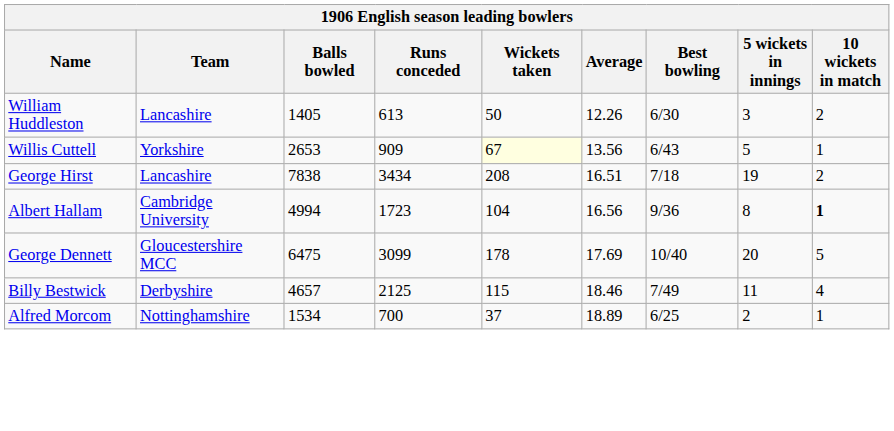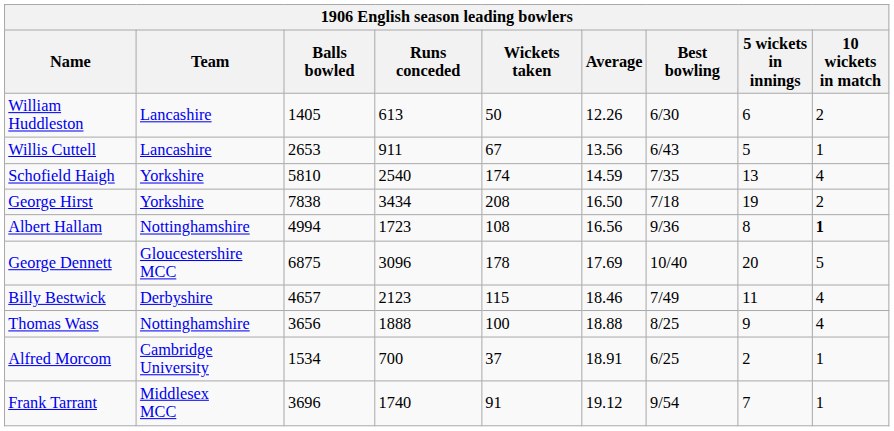 <table class="wikitable">
 <tr>
 <th bgcolor="#efefef" colspan="9">1906 English season leading bowlers</th>
 </tr>
 <tr bgcolor="#efefef">
 <th>Name</th>
 <th>Team</th>
 <th>Balls bowled</th>
 <th>Runs conceded</th>
 <th>Wickets taken</th>
 <th>Average</th>
 <th>Best bowling</th>
 <th>5 wickets<br>in innings</th>
 <th>10 wickets<br>in match</th>
 </tr>
 <tr>
 <td><a href='#'>William Huddleston</a></td>
 <td><a href='#'>Lancashire</a></td>
 <td>1405</td>
 <td>613</td>
 <td>50</td>
 <td>12.26</td>
 <td>6/30</td>
-<td>3</td>
+<td>6</td>
 <td>2</td>
 </tr>
 <tr>
 <td><a href='#'>Willis Cuttell</a></td>
-<td><a href='#'>Yorkshire</a></td>
+<td><a href='#'>Lancashire</a></td>
 <td>2653</td>
-<td>909</td>
-<td style="background: lightyellow;">67</td>
+<td>911</td>
+<td>67</td>
 <td>13.56</td>
 <td>6/43</td>
 <td>5</td>
 <td>1</td>
 </tr>
 <tr>
+<td><a href='#'>Schofield Haigh</a></td>
+<td><a href='#'>Yorkshire</a></td>
+<td>5810</td>
+<td>2540</td>
+<td>174</td>
+<td>14.59</td>
+<td>7/35</td>
+<td>13</td>
+<td>4</td>
+</tr>
+<tr>
 <td><a href='#'>George Hirst</a></td>
-<td><a href='#'>Lancashire</a></td>
+<td><a href='#'>Yorkshire</a></td>
 <td>7838</td>
 <td>3434</td>
 <td>208</td>
-<td>16.51</td>
+<td>16.50</td>
 <td>7/18</td>
 <td>19</td>
 <td>2</td>
 </tr>
 <tr>
 <td><a href='#'>Albert Hallam</a></td>
-<td><a href='#'>Cambridge University</a></td>
+<td><a href='#'>Nottinghamshire</a></td>
 <td>4994</td>
 <td>1723</td>
-<td>104</td>
+<td>108</td>
 <td>16.56</td>
 <td>9/36</td>
 <td>8</td>
 <td><strong>1</strong></td>
 </tr>
 <tr>
 <td><a href='#'>George Dennett</a></td>
 <td><a href='#'>Gloucestershire</a><br><a href='#'>MCC</a></td>
-<td>6475</td>
-<td>3099</td>
+<td>6875</td>
+<td>3096</td>
 <td>178</td>
 <td>17.69</td>
 <td>10/40</td>
 <td>20</td>
 <td>5</td>
 </tr>
 <tr>
 <td><a href='#'>Billy Bestwick</a></td>
 <td><a href='#'>Derbyshire</a></td>
 <td>4657</td>
-<td>2125</td>
+<td>2123</td>
 <td>115</td>
 <td>18.46</td>
 <td>7/49</td>
 <td>11</td>
 <td>4</td>
 </tr>
 <tr>
+<td><a href='#'>Thomas Wass</a></td>
+<td><a href='#'>Nottinghamshire</a></td>
+<td>3656</td>
+<td>1888</td>
+<td>100</td>
+<td>18.88</td>
+<td>8/25</td>
+<td>9</td>
+<td>4</td>
+</tr>
+<tr>
 <td><a href='#'>Alfred Morcom</a></td>
-<td><a href='#'>Nottinghamshire</a></td>
+<td><a href='#'>Cambridge University</a></td>
 <td>1534</td>
 <td>700</td>
 <td>37</td>
-<td>18.89</td>
+<td>18.91</td>
 <td>6/25</td>
 <td>2</td>
 <td>1</td>
 </tr>
+<tr>
+<td><a href='#'>Frank Tarrant</a></td>
+<td><a href='#'>Middlesex</a><br><a href='#'>MCC</a></td>
+<td>3696</td>
+<td>1740</td>
+<td>91</td>
+<td>19.12</td>
+<td>9/54</td>
+<td>7</td>
+<td>1</td>
+</tr>
 </table>
